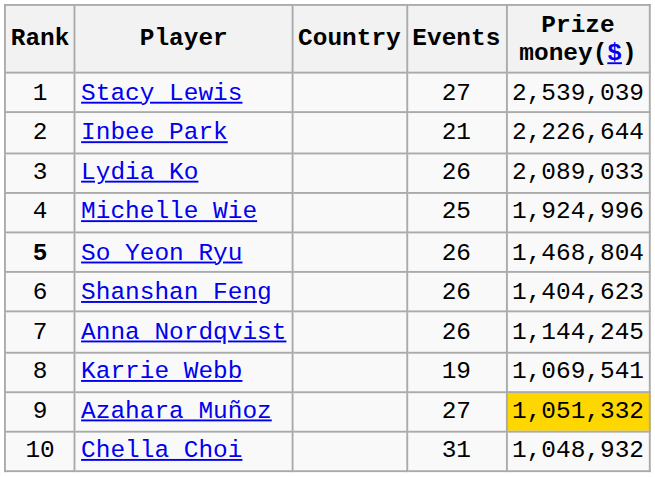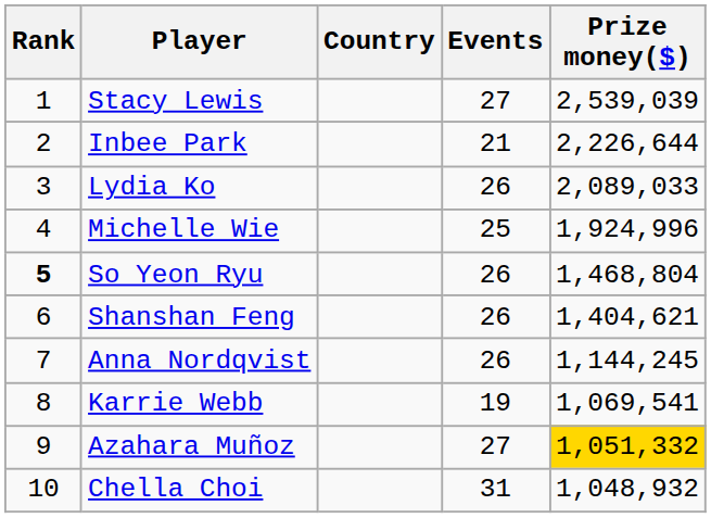 <table class="wikitable">
 <tr>
 <th>Rank</th>
 <th>Player</th>
 <th>Country</th>
 <th>Events</th>
 <th>Prize <br>money(<a href='#'>$</a>)</th>
 </tr>
 <tr>
 <td align=center>1</td>
 <td><a href='#'>Stacy Lewis</a></td>
 <td></td>
 <td align=center>27</td>
 <td align=right>2,539,039</td>
 </tr>
 <tr>
 <td align=center>2</td>
 <td><a href='#'>Inbee Park</a></td>
 <td></td>
 <td align=center>21</td>
 <td align=right>2,226,644</td>
 </tr>
 <tr>
 <td align=center>3</td>
 <td><a href='#'>Lydia Ko</a></td>
 <td></td>
 <td align=center>26</td>
 <td align=right>2,089,033</td>
 </tr>
 <tr>
 <td align=center>4</td>
 <td><a href='#'>Michelle Wie</a></td>
 <td></td>
 <td align=center>25</td>
 <td align=right>1,924,996</td>
 </tr>
 <tr>
 <td align=center><strong>5</strong></td>
 <td><a href='#'>So Yeon Ryu</a></td>
 <td></td>
 <td align=center>26</td>
 <td align=right>1,468,804</td>
 </tr>
 <tr>
 <td align=center>6</td>
 <td><a href='#'>Shanshan Feng</a></td>
 <td></td>
 <td align=center>26</td>
-<td align=right>1,404,623</td>
+<td align=right>1,404,621</td>
 </tr>
 <tr>
 <td align=center>7</td>
 <td><a href='#'>Anna Nordqvist</a></td>
 <td></td>
 <td align=center>26</td>
 <td align=right>1,144,245</td>
 </tr>
 <tr>
 <td align=center>8</td>
 <td><a href='#'>Karrie Webb</a></td>
 <td></td>
 <td align=center>19</td>
 <td align=right>1,069,541</td>
 </tr>
 <tr>
 <td align=center>9</td>
 <td><a href='#'>Azahara Muñoz</a></td>
 <td></td>
 <td align=center>27</td>
 <td align=right style="background: gold;">1,051,332</td>
 </tr>
 <tr>
 <td align=center>10</td>
 <td><a href='#'>Chella Choi</a></td>
 <td></td>
 <td align=center>31</td>
 <td align=right>1,048,932</td>
 </tr>
 </table>
